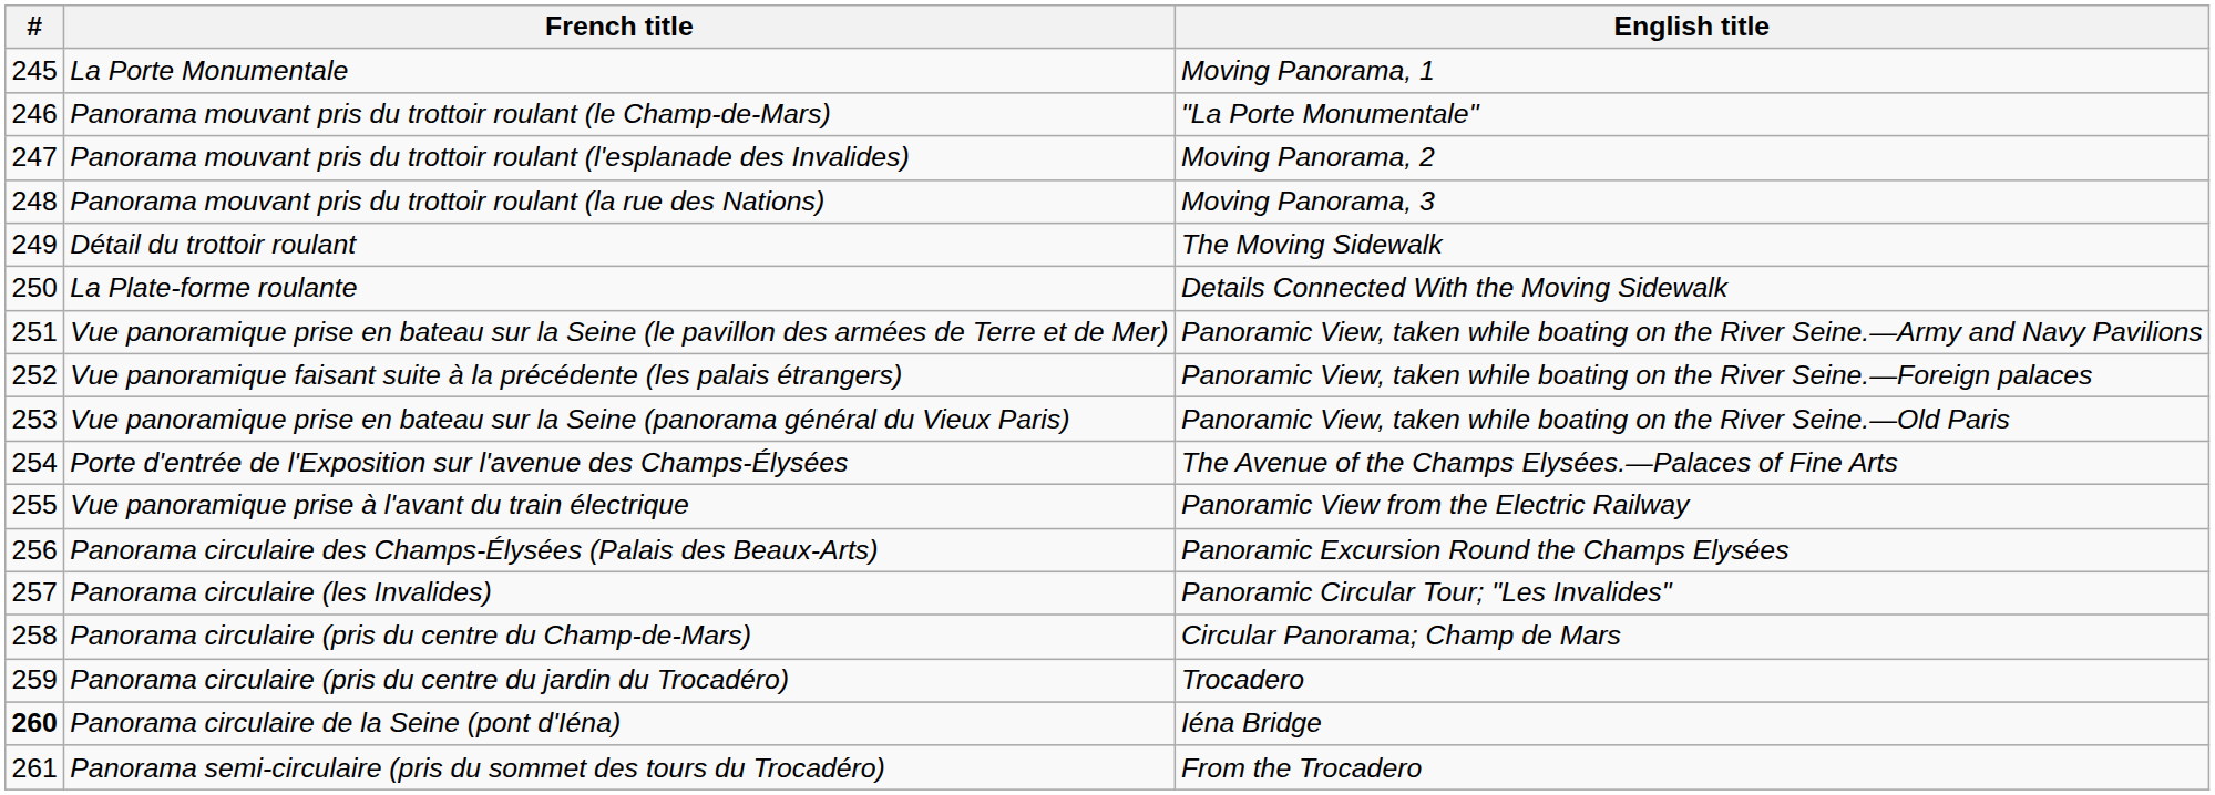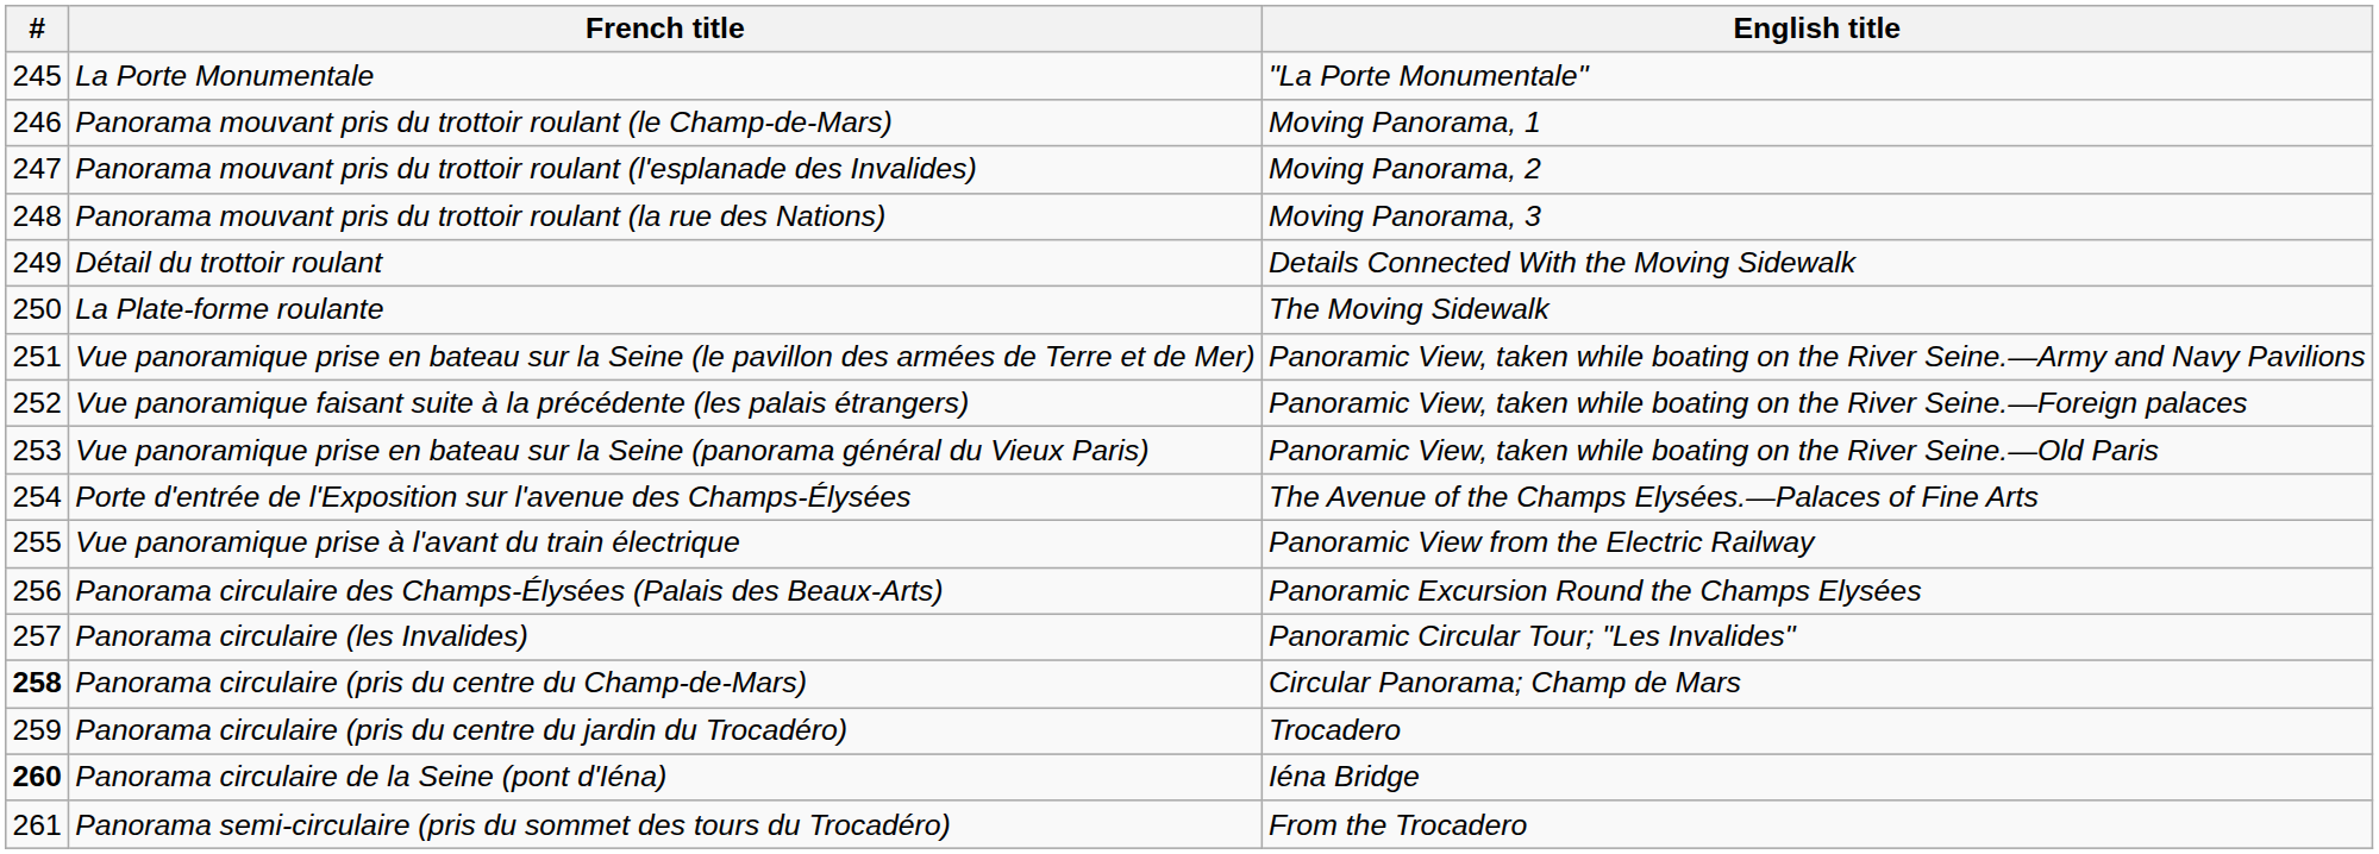 <table class="wikitable">
 <tr>
 <th>#</th>
 <th>French title</th>
 <th>English title</th>
 </tr>
 <tr>
 <td>245</td>
 <td><em>La Porte Monumentale</em></td>
-<td><em>Moving Panorama, 1</em></td>
+<td><em>"La Porte Monumentale"</em></td>
 </tr>
 <tr>
 <td>246</td>
 <td><em>Panorama mouvant pris du trottoir roulant (le Champ-de-Mars)</em></td>
-<td><em>"La Porte Monumentale"</em></td>
+<td><em>Moving Panorama, 1</em></td>
 </tr>
 <tr>
 <td>247</td>
 <td><em>Panorama mouvant pris du trottoir roulant (l'esplanade des Invalides)</em></td>
 <td><em>Moving Panorama, 2</em></td>
 </tr>
 <tr>
 <td>248</td>
 <td><em>Panorama mouvant pris du trottoir roulant (la rue des Nations)</em></td>
 <td><em>Moving Panorama, 3</em></td>
 </tr>
 <tr>
 <td>249</td>
 <td><em>Détail du trottoir roulant</em></td>
-<td><em>The Moving Sidewalk</em></td>
+<td><em>Details Connected With the Moving Sidewalk</em></td>
 </tr>
 <tr>
 <td>250</td>
 <td><em>La Plate-forme roulante</em></td>
-<td><em>Details Connected With the Moving Sidewalk</em></td>
+<td><em>The Moving Sidewalk</em></td>
 </tr>
 <tr>
 <td>251</td>
 <td><em>Vue panoramique prise en bateau sur la Seine (le pavillon des armées de Terre et de Mer)</em></td>
 <td><em>Panoramic View, taken while boating on the River Seine.—Army and Navy Pavilions</em></td>
 </tr>
 <tr>
 <td>252</td>
 <td><em>Vue panoramique faisant suite à la précédente (les palais étrangers)</em></td>
 <td><em>Panoramic View, taken while boating on the River Seine.—Foreign palaces</em></td>
 </tr>
 <tr>
 <td>253</td>
 <td><em>Vue panoramique prise en bateau sur la Seine (panorama général du Vieux Paris)</em></td>
 <td><em>Panoramic View, taken while boating on the River Seine.—Old Paris</em></td>
 </tr>
 <tr>
 <td>254</td>
 <td><em>Porte d'entrée de l'Exposition sur l'avenue des Champs-Élysées</em></td>
 <td><em>The Avenue of the Champs Elysées.—Palaces of Fine Arts</em></td>
 </tr>
 <tr>
 <td>255</td>
 <td><em>Vue panoramique prise à l'avant du train électrique</em></td>
 <td><em>Panoramic View from the Electric Railway</em></td>
 </tr>
 <tr>
 <td>256</td>
 <td><em>Panorama circulaire des Champs-Élysées (Palais des Beaux-Arts)</em></td>
 <td><em>Panoramic Excursion Round the Champs Elysées</em></td>
 </tr>
 <tr>
 <td>257</td>
 <td><em>Panorama circulaire (les Invalides)</em></td>
 <td><em>Panoramic Circular Tour; "Les Invalides"</em></td>
 </tr>
 <tr>
-<td>258</td>
+<td><strong>258</strong></td>
 <td><em>Panorama circulaire (pris du centre du Champ-de-Mars)</em></td>
 <td><em>Circular Panorama; Champ de Mars</em></td>
 </tr>
 <tr>
 <td>259</td>
 <td><em>Panorama circulaire (pris du centre du jardin du Trocadéro)</em></td>
 <td><em>Trocadero</em></td>
 </tr>
 <tr>
 <td><strong>260</strong></td>
 <td><em>Panorama circulaire de la Seine (pont d'Iéna)</em></td>
 <td><em>Iéna Bridge</em></td>
 </tr>
 <tr>
 <td>261</td>
 <td><em>Panorama semi-circulaire (pris du sommet des tours du Trocadéro)</em></td>
 <td><em>From the Trocadero</em></td>
 </tr>
 </table>
